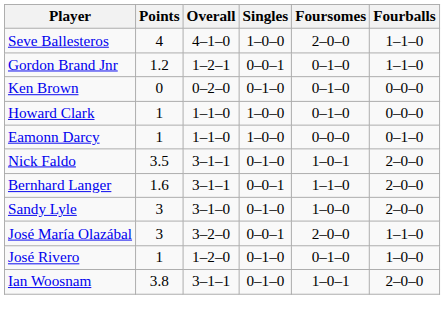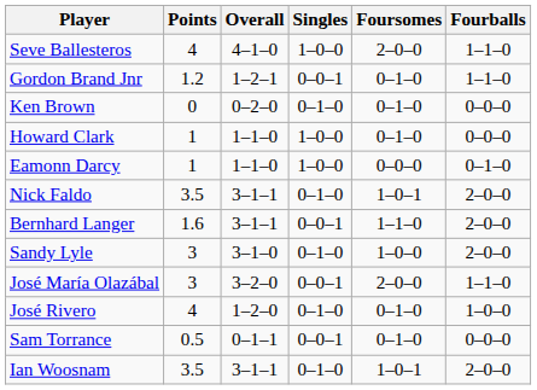 <table class="wikitable sortable" style="text-align:center">
 <tr>
 <th>Player</th>
 <th>Points</th>
 <th>Overall</th>
 <th>Singles</th>
 <th>Foursomes</th>
 <th>Fourballs</th>
 </tr>
 <tr>
 <td align=left><a href='#'>Seve Ballesteros</a></td>
 <td>4</td>
 <td>4–1–0</td>
 <td>1–0–0</td>
 <td>2–0–0</td>
 <td>1–1–0</td>
 </tr>
 <tr>
 <td align=left><a href='#'>Gordon Brand Jnr</a></td>
 <td>1.2</td>
 <td>1–2–1</td>
 <td>0–0–1</td>
 <td>0–1–0</td>
 <td>1–1–0</td>
 </tr>
 <tr>
 <td align=left><a href='#'>Ken Brown</a></td>
 <td>0</td>
 <td>0–2–0</td>
 <td>0–1–0</td>
 <td>0–1–0</td>
 <td>0–0–0</td>
 </tr>
 <tr>
 <td align=left><a href='#'>Howard Clark</a></td>
 <td>1</td>
 <td>1–1–0</td>
 <td>1–0–0</td>
 <td>0–1–0</td>
 <td>0–0–0</td>
 </tr>
 <tr>
 <td align=left><a href='#'>Eamonn Darcy</a></td>
 <td>1</td>
 <td>1–1–0</td>
 <td>1–0–0</td>
 <td>0–0–0</td>
 <td>0–1–0</td>
 </tr>
 <tr>
 <td align=left><a href='#'>Nick Faldo</a></td>
 <td>3.5</td>
 <td>3–1–1</td>
 <td>0–1–0</td>
 <td>1–0–1</td>
 <td>2–0–0</td>
 </tr>
 <tr>
 <td align=left><a href='#'>Bernhard Langer</a></td>
 <td>1.6</td>
 <td>3–1–1</td>
 <td>0–0–1</td>
 <td>1–1–0</td>
 <td>2–0–0</td>
 </tr>
 <tr>
 <td align=left><a href='#'>Sandy Lyle</a></td>
 <td>3</td>
 <td>3–1–0</td>
 <td>0–1–0</td>
 <td>1–0–0</td>
 <td>2–0–0</td>
 </tr>
 <tr>
 <td align=left><a href='#'>José María Olazábal</a></td>
 <td>3</td>
 <td>3–2–0</td>
 <td>0–0–1</td>
 <td>2–0–0</td>
 <td>1–1–0</td>
 </tr>
 <tr>
 <td align=left><a href='#'>José Rivero</a></td>
-<td>1</td>
+<td>4</td>
 <td>1–2–0</td>
 <td>0–1–0</td>
 <td>0–1–0</td>
 <td>1–0–0</td>
 </tr>
 <tr>
+<td align=left><a href='#'>Sam Torrance</a></td>
+<td>0.5</td>
+<td>0–1–1</td>
+<td>0–0–1</td>
+<td>0–1–0</td>
+<td>0–0–0</td>
+</tr>
+<tr>
 <td align=left><a href='#'>Ian Woosnam</a></td>
-<td>3.8</td>
+<td>3.5</td>
 <td>3–1–1</td>
 <td>0–1–0</td>
 <td>1–0–1</td>
 <td>2–0–0</td>
 </tr>
 </table>
